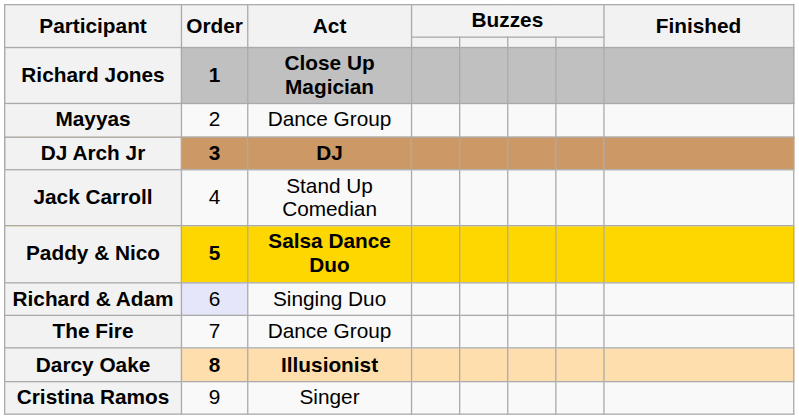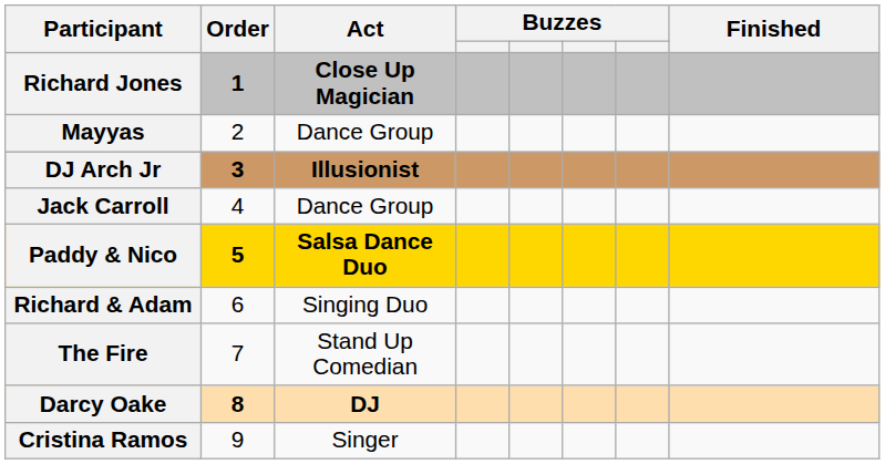 <table class="wikitable plainrowheaders sortable" style="text-align:center;">
 <tr>
 <th scope="col" rowspan="2" class="unsortable" style="width:17em;">Participant</th>
 <th scope="col" rowspan="2" style="width:1em;">Order</th>
 <th scope="col" rowspan="2" class="unsortable" style="width:16em;">Act</th>
 <th scope="col" colspan="4" class="unsortable" style="width:24em;">Buzzes</th>
 <th scope="col" rowspan="2" style="width:23em;">Finished</th>
 </tr>
 <tr>
 <th scope="col" class="unsortable" style="width:6em;"></th>
 <th scope="col" class="unsortable" style="width:6em;"></th>
 <th scope="col" class="unsortable" style="width:6em;"></th>
 <th scope="col" class="unsortable" style="width:6em;"></th>
 </tr>
 <tr bgcolor=silver>
 <th scope="row"><strong>Richard Jones</strong></th>
 <td><strong>1</strong></td>
 <td><strong>Close Up Magician</strong></td>
 <td style="text-align:center;"></td>
 <td style="text-align:center;"></td>
 <td style="text-align:center;"></td>
 <td style="text-align:center;"></td>
 <td><strong></strong></td>
 </tr>
 <tr>
 <th scope="row">Mayyas</th>
 <td>2</td>
 <td>Dance Group</td>
 <td style="text-align:center;"></td>
 <td style="text-align:center;"></td>
 <td style="text-align:center;"></td>
 <td style="text-align:center;"></td>
 <td></td>
 </tr>
 <tr bgcolor=#c96>
 <th scope="row"><strong>DJ Arch Jr</strong></th>
 <td><strong>3</strong></td>
-<td><strong>DJ</strong></td>
+<td><strong>Illusionist</strong></td>
 <td style="text-align:center;"></td>
 <td style="text-align:center;"></td>
 <td style="text-align:center;"></td>
 <td style="text-align:center;"></td>
 <td><strong></strong></td>
 </tr>
 <tr>
 <th scope="row">Jack Carroll</th>
 <td>4</td>
-<td>Stand Up Comedian</td>
+<td>Dance Group</td>
 <td style="text-align:center;"></td>
 <td style="text-align:center;"></td>
 <td style="text-align:center;"></td>
 <td style="text-align:center;"></td>
 <td></td>
 </tr>
 <tr bgcolor=gold>
 <th scope="row"><strong>Paddy & Nico</strong></th>
 <td><strong>5</strong></td>
 <td><strong>Salsa Dance Duo</strong></td>
 <td style="text-align:center;"></td>
 <td style="text-align:center;"></td>
 <td style="text-align:center;"></td>
 <td style="text-align:center;"></td>
 <td><strong></strong></td>
 </tr>
 <tr>
 <th scope="row">Richard & Adam</th>
-<td style="background: lavender;">6</td>
+<td>6</td>
 <td>Singing Duo</td>
 <td style="text-align:center;"></td>
 <td style="text-align:center;"></td>
 <td style="text-align:center;"></td>
 <td style="text-align:center;"></td>
 <td></td>
 </tr>
 <tr>
 <th scope="row">The Fire</th>
 <td>7</td>
-<td>Dance Group</td>
+<td>Stand Up Comedian</td>
 <td style="text-align:center;"></td>
 <td style="text-align:center;"></td>
 <td style="text-align:center;"></td>
 <td style="text-align:center;"></td>
 <td></td>
 </tr>
 <tr bgcolor="navajowhite">
 <th scope="row"><strong>Darcy Oake</strong></th>
 <td><strong>8</strong></td>
-<td><strong>Illusionist</strong></td>
+<td><strong>DJ</strong></td>
 <td style="text-align:center;"></td>
 <td style="text-align:center;"></td>
 <td style="text-align:center;"></td>
 <td style="text-align:center;"></td>
 <td><strong></strong></td>
 </tr>
 <tr>
 <th scope="row">Cristina Ramos</th>
 <td>9</td>
 <td>Singer</td>
 <td style="text-align:center;"></td>
 <td style="text-align:center;"></td>
 <td style="text-align:center;"></td>
 <td style="text-align:center;"></td>
 <td></td>
 </tr>
 </table>
